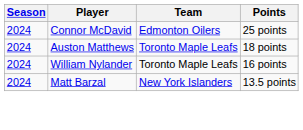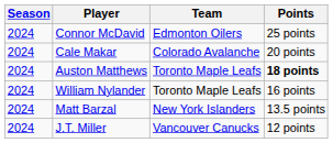 <table class="wikitable sortable">
 <tr>
 <th><a href='#'>Season</a></th>
 <th>Player</th>
 <th>Team</th>
 <th>Points</th>
 </tr>
 <tr>
 <td><a href='#'>2024</a></td>
 <td><a href='#'>Connor McDavid</a></td>
 <td><a href='#'>Edmonton Oilers</a></td>
 <td>25 points</td>
 </tr>
 <tr>
 <td><a href='#'>2024</a></td>
+<td><a href='#'>Cale Makar</a></td>
+<td><a href='#'>Colorado Avalanche</a></td>
+<td>20 points</td>
+</tr>
+<tr>
+<td><a href='#'>2024</a></td>
 <td><a href='#'>Auston Matthews</a></td>
 <td><a href='#'>Toronto Maple Leafs</a></td>
-<td>18 points</td>
+<td><strong>18 points</strong></td>
 </tr>
 <tr>
 <td><a href='#'>2024</a></td>
 <td><a href='#'>William Nylander</a></td>
 <td>Toronto Maple Leafs</td>
 <td>16 points</td>
 </tr>
 <tr>
 <td><a href='#'>2024</a></td>
 <td><a href='#'>Matt Barzal</a></td>
 <td><a href='#'>New York Islanders</a></td>
 <td>13.5 points</td>
 </tr>
+<tr>
+<td><a href='#'>2024</a></td>
+<td><a href='#'>J.T. Miller</a></td>
+<td><a href='#'>Vancouver Canucks</a></td>
+<td>12 points</td>
+</tr>
 </table>
